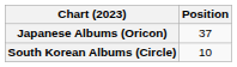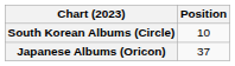 <table class="wikitable plainrowheaders" style="text-align:center">
 <tr>
 <th scope="col">Chart (2023)</th>
 <th scope="col">Position</th>
 </tr>
 <tr>
+<th scope="row">South Korean Albums (Circle)</th>
+<td>10</td>
+</tr>
+<tr>
 <th scope="row">Japanese Albums (Oricon)</th>
 <td>37</td>
 </tr>
-<tr>
-<th scope="row">South Korean Albums (Circle)</th>
-<td>10</td>
-</tr>
 </table>
